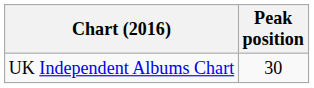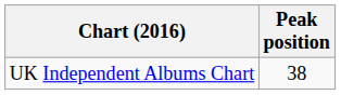 <table class="wikitable sortable">
 <tr>
 <th>Chart (2016)</th>
 <th>Peak<br>position</th>
 </tr>
 <tr>
 <td align="left">UK <a href='#'>Independent Albums Chart</a></td>
-<td style="text-align:center;">30</td>
+<td style="text-align:center;">38</td>
 </tr>
 </table>
